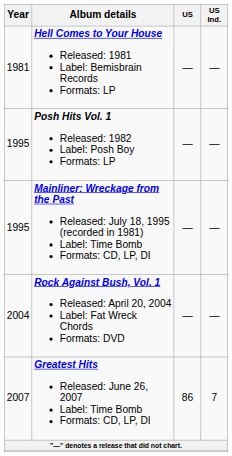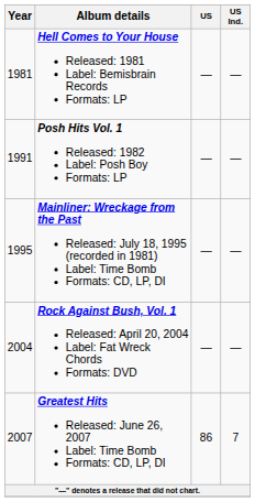 <table class="wikitable">
 <tr>
 <th>Year</th>
 <th width="215">Album details</th>
 <th style="width:3em;font-size:75%">US<br></th>
 <th style="width:3em;font-size:75%">US<br>Ind.<br></th>
 </tr>
 <tr>
 <td>1981</td>
 <td><strong><em><a href='#'>Hell Comes to Your House</a></em></strong><br><ul><li>Released: 1981</li><li>Label: Bemisbrain Records</li><li>Formats: LP</li></ul></td>
 <td align="center">—</td>
 <td align="center">—</td>
 </tr>
 <tr>
-<td>1995</td>
+<td>1991</td>
 <td><strong><em>Posh Hits Vol. 1</em></strong><br><ul><li>Released: 1982</li><li>Label: Posh Boy</li><li>Formats: LP</li></ul></td>
 <td align="center">—</td>
 <td align="center">—</td>
 </tr>
 <tr>
 <td>1995</td>
 <td><strong><em><a href='#'>Mainliner: Wreckage from the Past</a></em></strong><br><ul><li>Released: July 18, 1995 (recorded in 1981)</li><li>Label: Time Bomb</li><li>Formats: CD, LP, DI</li></ul></td>
 <td align="center">—</td>
 <td align="center">—</td>
 </tr>
 <tr>
 <td>2004</td>
 <td><strong><em><a href='#'>Rock Against Bush, Vol. 1</a></em></strong><br><ul><li>Released: April 20, 2004</li><li>Label: Fat Wreck Chords</li><li>Formats: DVD</li></ul></td>
 <td align="center">—</td>
 <td align="center">—</td>
 </tr>
 <tr>
 <td>2007</td>
 <td><strong><em><a href='#'>Greatest Hits</a></em></strong><br><ul><li>Released: June 26, 2007</li><li>Label: Time Bomb</li><li>Formats: CD, LP, DI</li></ul></td>
 <td align="center">86</td>
 <td align="center">7</td>
 </tr>
 <tr>
 <th align="center" colspan="5" style="font-size: 8pt">"—" denotes a release that did not chart.</th>
 </tr>
 <tr>
 </tr>
 </table>
